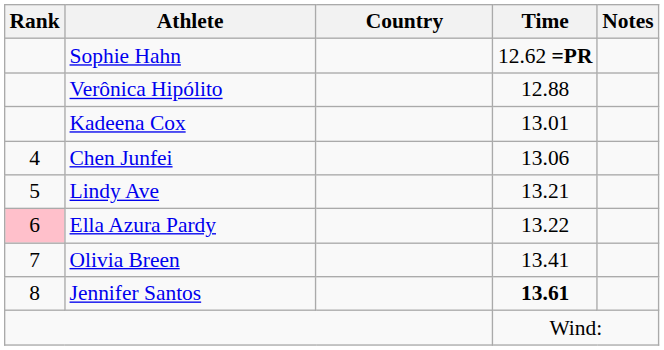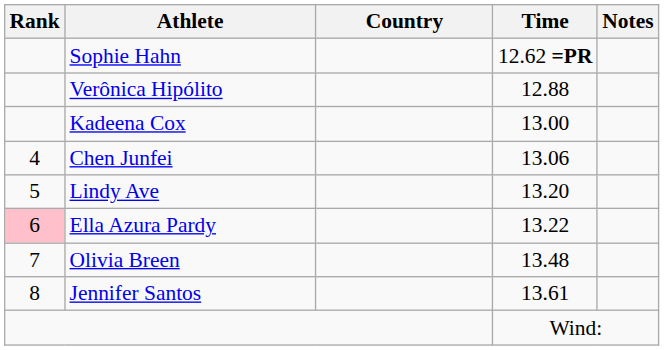 <table class="wikitable sortable" style="text-align:center">
 <tr>
 <th>Rank</th>
 <th style="width:180px">Athlete</th>
 <th style="width:125px">Country</th>
 <th>Time</th>
 <th>Notes</th>
 </tr>
 <tr>
 <td></td>
 <td style="text-align:left;"><a href='#'>Sophie Hahn</a></td>
 <td style="text-align:left;"></td>
 <td>12.62 <strong>=PR</strong></td>
 <td></td>
 </tr>
 <tr>
 <td></td>
 <td style="text-align:left;"><a href='#'>Verônica Hipólito</a></td>
 <td style="text-align:left;"></td>
 <td>12.88</td>
 <td></td>
 </tr>
 <tr>
 <td></td>
 <td style="text-align:left;"><a href='#'>Kadeena Cox</a></td>
 <td style="text-align:left;"></td>
-<td>13.01</td>
+<td>13.00</td>
 <td></td>
 </tr>
 <tr>
 <td>4</td>
 <td style="text-align:left;"><a href='#'>Chen Junfei</a></td>
 <td style="text-align:left;"></td>
 <td>13.06</td>
 <td></td>
 </tr>
 <tr>
 <td>5</td>
 <td style="text-align:left;"><a href='#'>Lindy Ave</a></td>
 <td style="text-align:left;"></td>
-<td>13.21</td>
+<td>13.20</td>
 <td></td>
 </tr>
 <tr>
 <td style="background: pink;">6</td>
 <td style="text-align:left;"><a href='#'>Ella Azura Pardy</a></td>
 <td style="text-align:left;"></td>
 <td>13.22</td>
 <td></td>
 </tr>
 <tr>
 <td>7</td>
 <td style="text-align:left;"><a href='#'>Olivia Breen</a></td>
 <td style="text-align:left;"></td>
-<td>13.41</td>
+<td>13.48</td>
 <td></td>
 </tr>
 <tr>
 <td>8</td>
 <td style="text-align:left;"><a href='#'>Jennifer Santos</a></td>
 <td style="text-align:left;"></td>
-<td><strong>13.61</strong></td>
+<td>13.61</td>
 <td></td>
 </tr>
 <tr class="sortbottom">
 <td colspan="3"></td>
 <td colspan="2">Wind:</td>
 </tr>
 </table>
